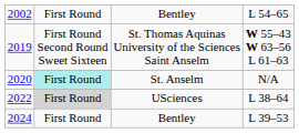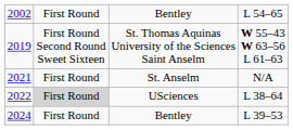 <table class="wikitable">
 <tr align="center">
 <td><a href='#'>2002</a></td>
 <td>First Round</td>
 <td>Bentley</td>
 <td>L 54–65</td>
 </tr>
 <tr align="center">
 <td><a href='#'>2019</a></td>
 <td>First Round<br>Second Round<br>Sweet Sixteen</td>
 <td>St. Thomas Aquinas<br>University of the Sciences<br>Saint Anselm</td>
 <td><strong>W</strong> 55–43<br><strong>W</strong> 63–56<br>L 61–63</td>
 </tr>
 <tr align="center">
-<td><a href='#'>2020</a></td>
-<td style="background: paleturquoise;">First Round</td>
+<td><a href='#'>2021</a></td>
+<td>First Round</td>
 <td>St. Anselm</td>
 <td>N/A</td>
 </tr>
 <tr align="center">
 <td><a href='#'>2022</a></td>
 <td style="background: lightgrey;">First Round</td>
 <td>USciences</td>
 <td>L 38–64</td>
 </tr>
 <tr align="center">
 <td><a href='#'>2024</a></td>
 <td>First Round</td>
 <td>Bentley</td>
 <td>L 39–53</td>
 </tr>
 </table>
